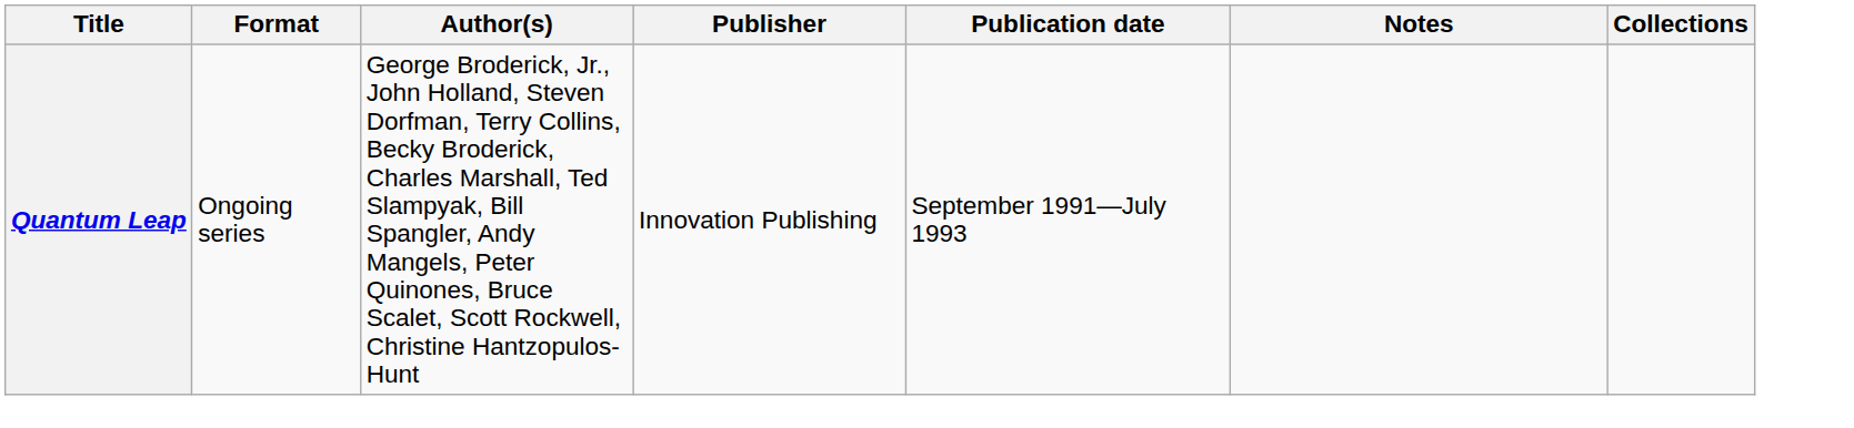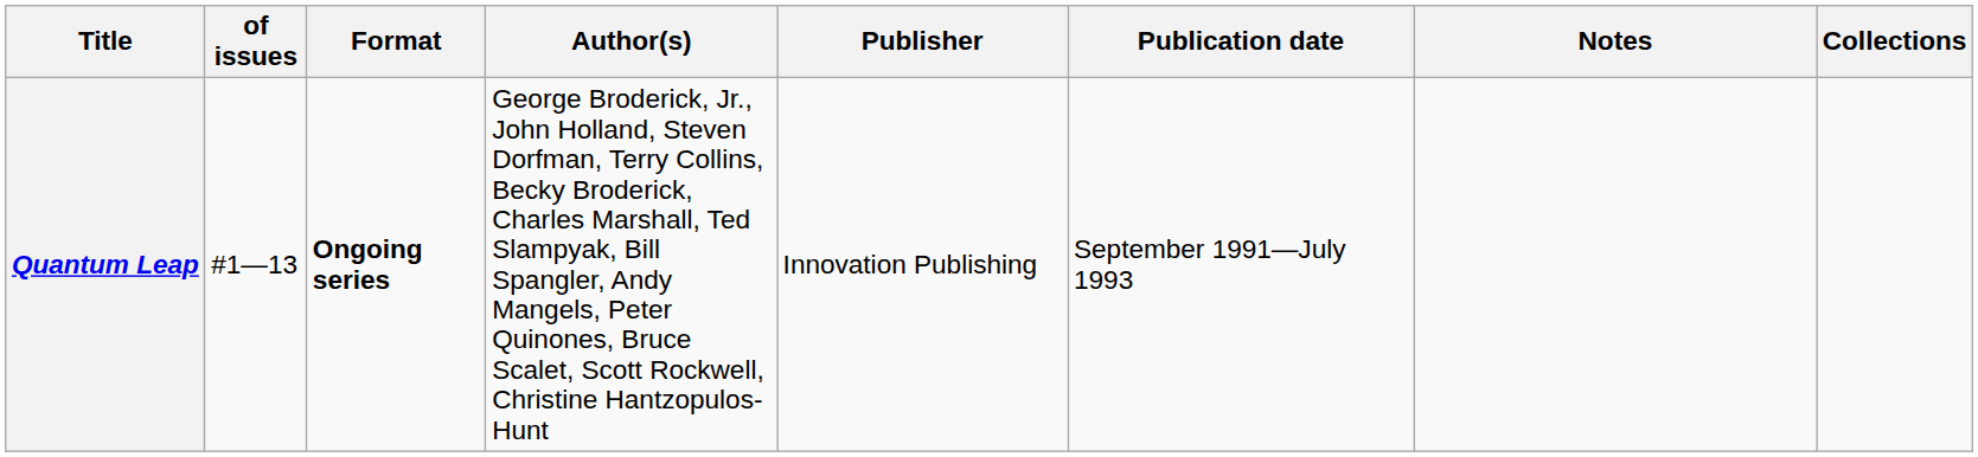 <table class="wikitable">
 <tr>
 <th>Title</th>
+<th style="width:40pt"> of issues</th>
 <th style="width:75pt">Format</th>
 <th style="width:125pt">Author(s)</th>
 <th style="width:125pt">Publisher</th>
 <th style="width:150pt">Publication date</th>
 <th style="width:175pt">Notes</th>
 <th>Collections</th>
 </tr>
 <tr>
 <th><em><a href='#'>Quantum Leap</a></em></th>
-<td>Ongoing series</td>
+<td>#1—13</td>
+<td><strong>Ongoing series</strong></td>
 <td>George Broderick, Jr., John Holland, Steven Dorfman, Terry Collins, Becky Broderick, Charles Marshall, Ted Slampyak, Bill Spangler, Andy Mangels, Peter Quinones, Bruce Scalet, Scott Rockwell, Christine Hantzopulos-Hunt</td>
 <td>Innovation Publishing</td>
 <td>September 1991—July 1993</td>
 <td></td>
 <td></td>
 </tr>
 </table>
